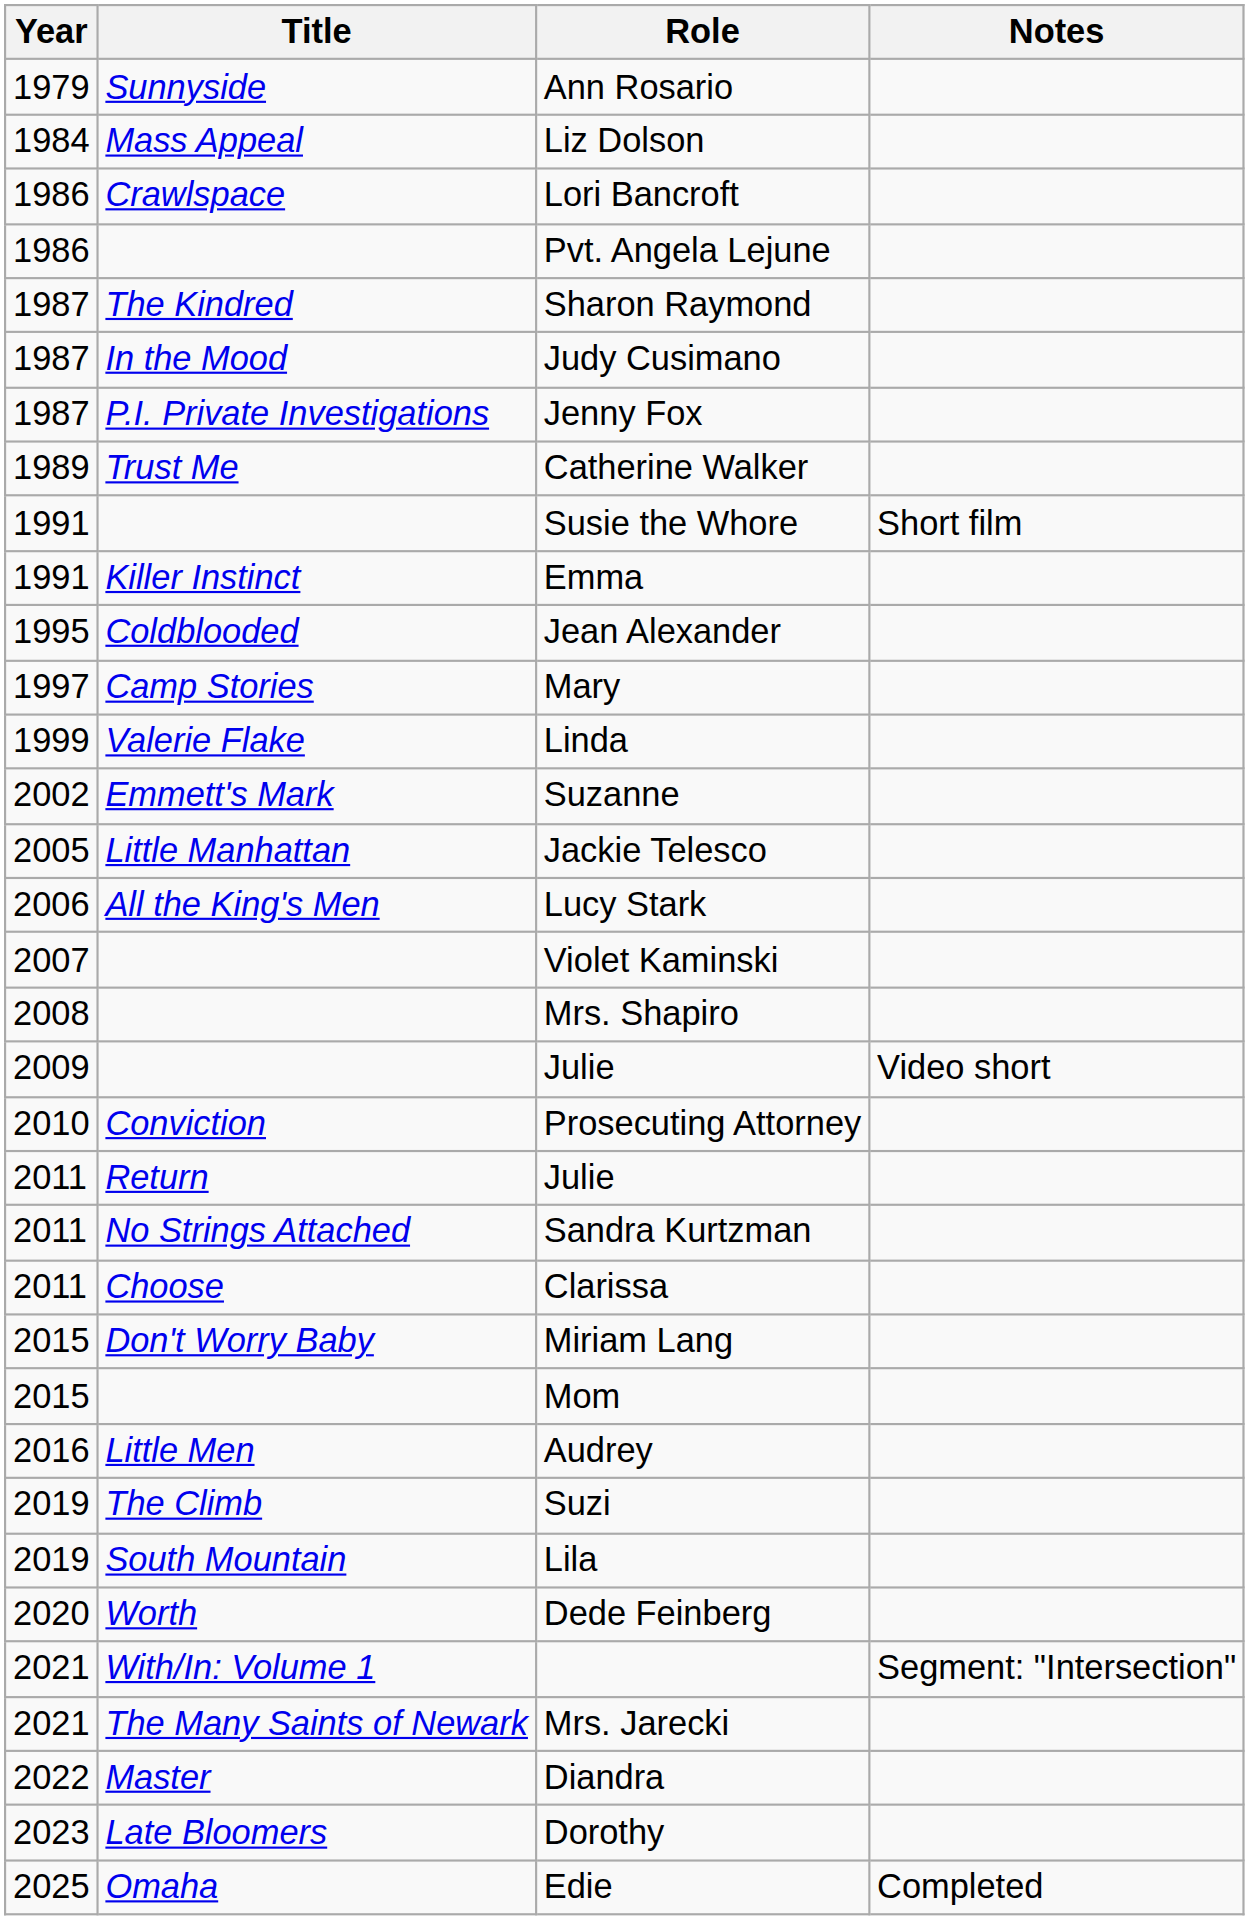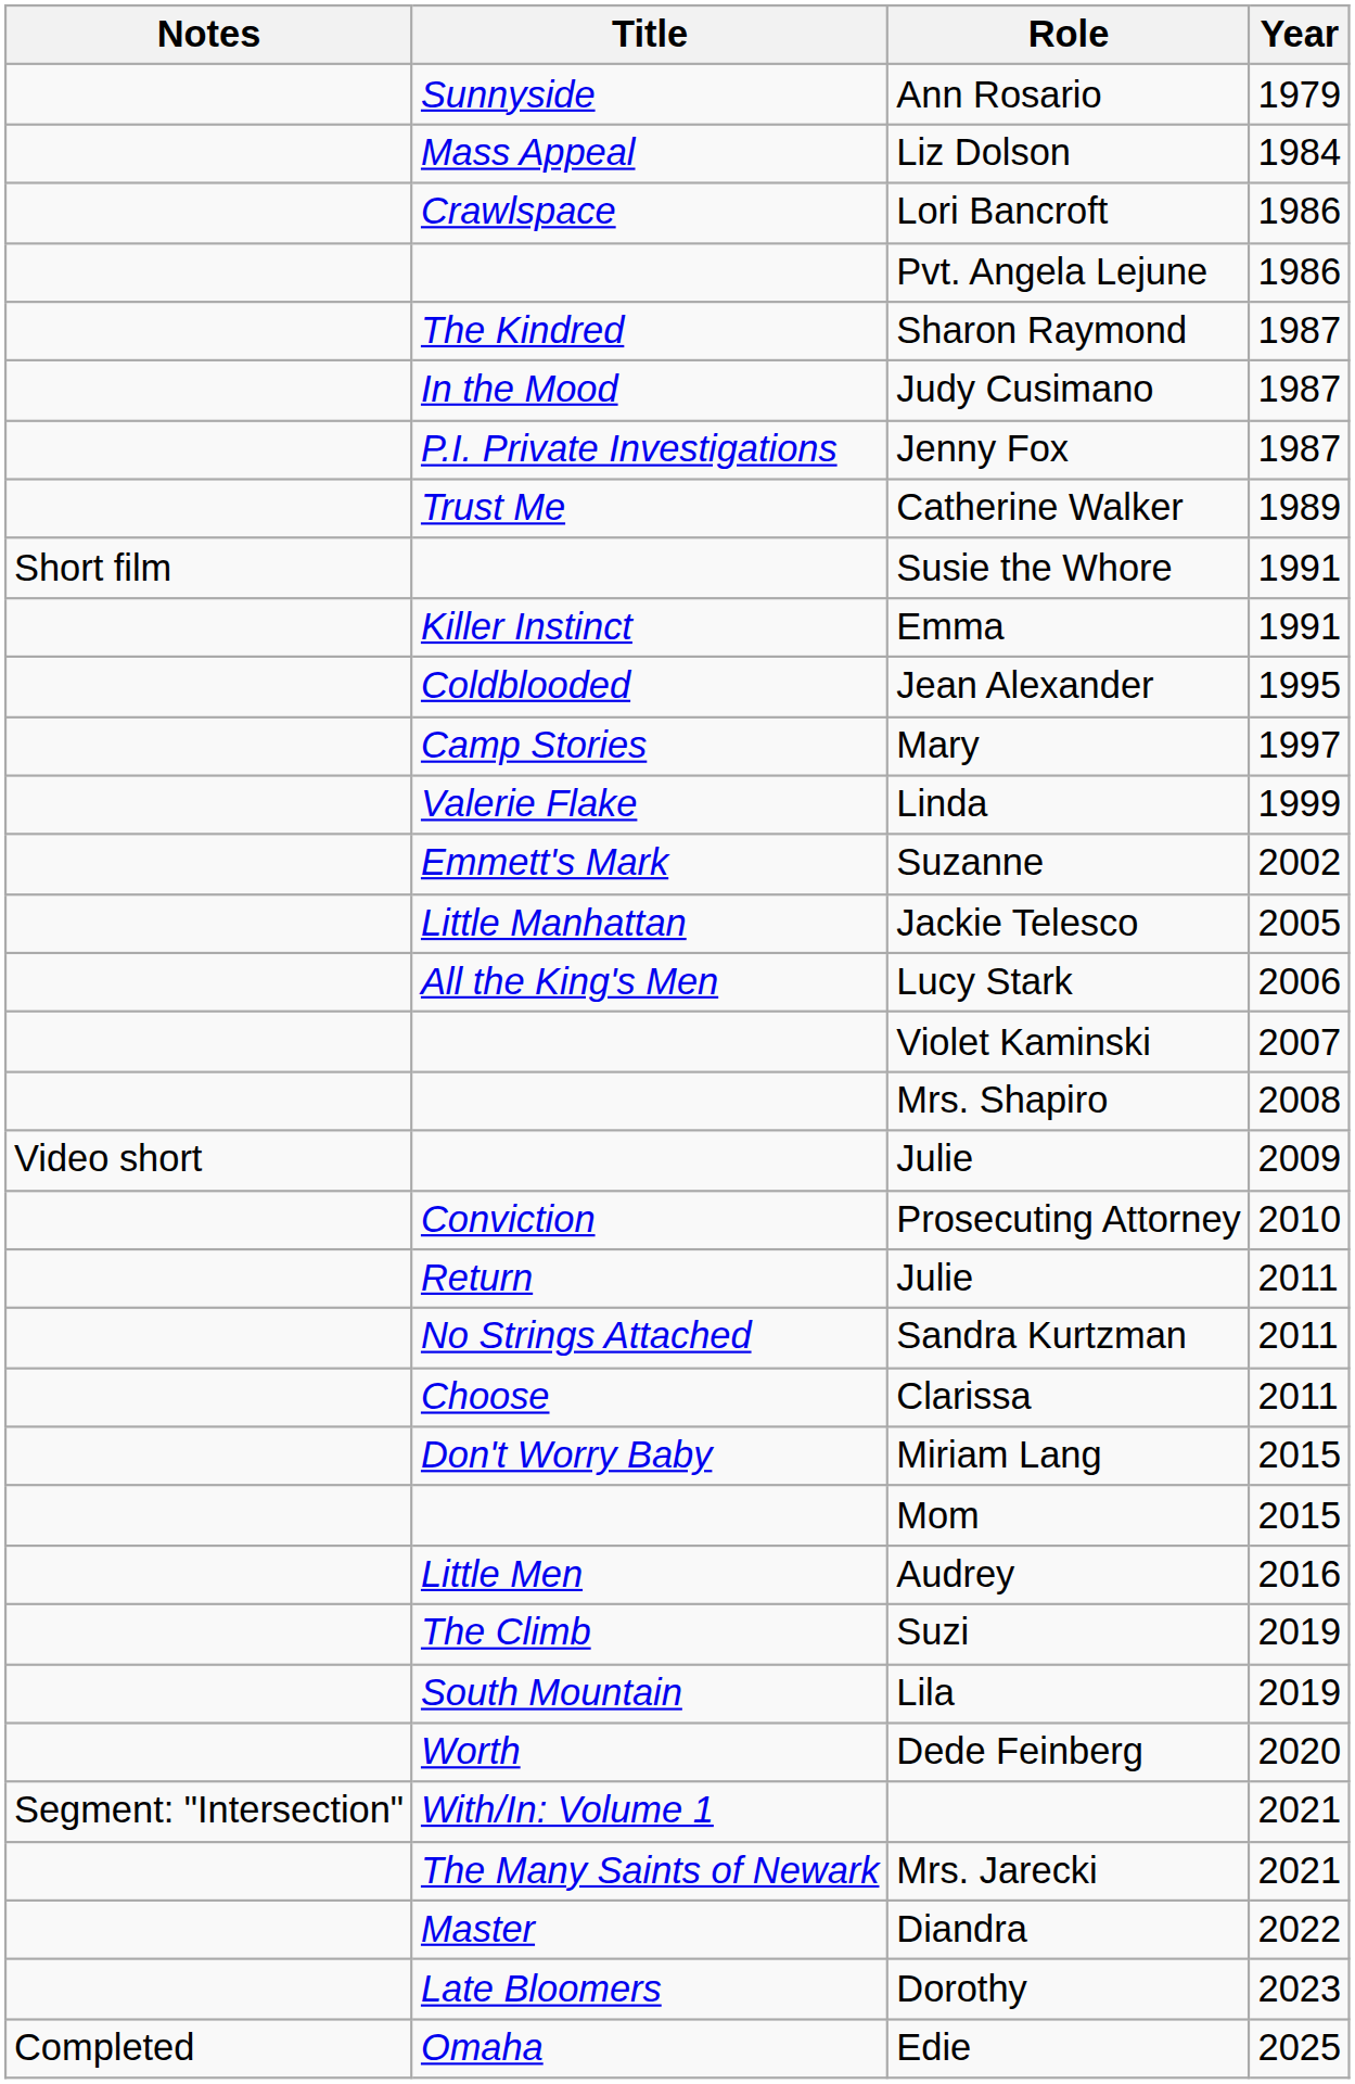 <table class="wikitable sortable">
 <tr>
-<th>Year</th>
+<th class="unsortable">Notes</th>
 <th>Title</th>
 <th>Role</th>
-<th class="unsortable">Notes</th>
+<th>Year</th>
 </tr>
 <tr>
-<td>1979</td>
+<td></td>
 <td><em><a href='#'>Sunnyside</a></em></td>
 <td>Ann Rosario</td>
-<td></td>
+<td>1979</td>
 </tr>
 <tr>
-<td>1984</td>
+<td></td>
 <td><em><a href='#'>Mass Appeal</a></em></td>
 <td>Liz Dolson</td>
-<td></td>
+<td>1984</td>
 </tr>
 <tr>
-<td>1986</td>
+<td></td>
 <td><em><a href='#'>Crawlspace</a></em></td>
 <td>Lori Bancroft</td>
-<td></td>
+<td>1986</td>
 </tr>
 <tr>
-<td>1986</td>
+<td></td>
 <td><em></em></td>
 <td>Pvt. Angela Lejune</td>
-<td></td>
+<td>1986</td>
 </tr>
 <tr>
-<td>1987</td>
+<td></td>
 <td><em><a href='#'>The Kindred</a></em></td>
 <td>Sharon Raymond</td>
-<td></td>
+<td>1987</td>
 </tr>
 <tr>
-<td>1987</td>
+<td></td>
 <td><em><a href='#'>In the Mood</a></em></td>
 <td>Judy Cusimano</td>
-<td></td>
+<td>1987</td>
 </tr>
 <tr>
-<td>1987</td>
+<td></td>
 <td><em><a href='#'>P.I. Private Investigations</a></em></td>
 <td>Jenny Fox</td>
-<td></td>
+<td>1987</td>
 </tr>
 <tr>
-<td>1989</td>
+<td></td>
 <td><em><a href='#'>Trust Me</a></em></td>
 <td>Catherine Walker</td>
-<td></td>
+<td>1989</td>
 </tr>
 <tr>
-<td>1991</td>
+<td>Short film</td>
 <td><em></em></td>
 <td>Susie the Whore</td>
-<td>Short film</td>
+<td>1991</td>
 </tr>
 <tr>
-<td>1991</td>
+<td></td>
 <td><em><a href='#'>Killer Instinct</a></em></td>
 <td>Emma</td>
-<td></td>
+<td>1991</td>
 </tr>
 <tr>
-<td>1995</td>
+<td></td>
 <td><em><a href='#'>Coldblooded</a></em></td>
 <td>Jean Alexander</td>
-<td></td>
+<td>1995</td>
 </tr>
 <tr>
-<td>1997</td>
+<td></td>
 <td><em><a href='#'>Camp Stories</a></em></td>
 <td>Mary</td>
-<td></td>
+<td>1997</td>
 </tr>
 <tr>
-<td>1999</td>
+<td></td>
 <td><em><a href='#'>Valerie Flake</a></em></td>
 <td>Linda</td>
-<td></td>
+<td>1999</td>
 </tr>
 <tr>
-<td>2002</td>
+<td></td>
 <td><em><a href='#'>Emmett's Mark</a></em></td>
 <td>Suzanne</td>
-<td></td>
+<td>2002</td>
 </tr>
 <tr>
-<td>2005</td>
+<td></td>
 <td><em><a href='#'>Little Manhattan</a></em></td>
 <td>Jackie Telesco</td>
-<td></td>
+<td>2005</td>
 </tr>
 <tr>
-<td>2006</td>
+<td></td>
 <td><em><a href='#'>All the King's Men</a></em></td>
 <td>Lucy Stark</td>
-<td></td>
+<td>2006</td>
 </tr>
 <tr>
-<td>2007</td>
+<td></td>
 <td><em></em></td>
 <td>Violet Kaminski</td>
-<td></td>
+<td>2007</td>
 </tr>
 <tr>
-<td>2008</td>
+<td></td>
 <td><em></em></td>
 <td>Mrs. Shapiro</td>
-<td></td>
+<td>2008</td>
 </tr>
 <tr>
-<td>2009</td>
+<td>Video short</td>
 <td><em></em></td>
 <td>Julie</td>
-<td>Video short</td>
+<td>2009</td>
 </tr>
 <tr>
-<td>2010</td>
+<td></td>
 <td><em><a href='#'>Conviction</a></em></td>
 <td>Prosecuting Attorney</td>
-<td></td>
+<td>2010</td>
 </tr>
 <tr>
-<td>2011</td>
+<td></td>
 <td><em><a href='#'>Return</a></em></td>
 <td>Julie</td>
-<td></td>
+<td>2011</td>
 </tr>
 <tr>
-<td>2011</td>
+<td></td>
 <td><em><a href='#'>No Strings Attached</a></em></td>
 <td>Sandra Kurtzman</td>
-<td></td>
+<td>2011</td>
 </tr>
 <tr>
-<td>2011</td>
+<td></td>
 <td><em><a href='#'>Choose</a></em></td>
 <td>Clarissa</td>
-<td></td>
+<td>2011</td>
 </tr>
 <tr>
-<td>2015</td>
+<td></td>
 <td><em><a href='#'>Don't Worry Baby</a></em></td>
 <td>Miriam Lang</td>
-<td></td>
+<td>2015</td>
 </tr>
 <tr>
-<td>2015</td>
+<td></td>
 <td><em></em></td>
 <td>Mom</td>
-<td></td>
+<td>2015</td>
 </tr>
 <tr>
-<td>2016</td>
+<td></td>
 <td><em><a href='#'>Little Men</a></em></td>
 <td>Audrey</td>
-<td></td>
+<td>2016</td>
 </tr>
 <tr>
-<td>2019</td>
+<td></td>
 <td><em><a href='#'>The Climb</a></em></td>
 <td>Suzi</td>
-<td></td>
+<td>2019</td>
 </tr>
 <tr>
-<td>2019</td>
+<td></td>
 <td><em><a href='#'>South Mountain</a></em></td>
 <td>Lila</td>
-<td></td>
+<td>2019</td>
 </tr>
 <tr>
-<td>2020</td>
+<td></td>
 <td><em><a href='#'>Worth</a></em></td>
 <td>Dede Feinberg</td>
-<td></td>
+<td>2020</td>
 </tr>
 <tr>
-<td>2021</td>
+<td>Segment: "Intersection"</td>
 <td><em><a href='#'>With/In: Volume 1</a></em></td>
 <td></td>
-<td>Segment: "Intersection"</td>
+<td>2021</td>
 </tr>
 <tr>
-<td>2021</td>
+<td></td>
 <td><em><a href='#'>The Many Saints of Newark</a></em></td>
 <td>Mrs. Jarecki</td>
-<td></td>
+<td>2021</td>
 </tr>
 <tr>
-<td>2022</td>
+<td></td>
 <td><em><a href='#'>Master</a></em></td>
 <td>Diandra</td>
-<td></td>
+<td>2022</td>
 </tr>
 <tr>
-<td>2023</td>
+<td></td>
 <td><em><a href='#'>Late Bloomers</a></em></td>
 <td>Dorothy</td>
-<td></td>
+<td>2023</td>
 </tr>
 <tr>
-<td>2025</td>
+<td>Completed</td>
 <td><em><a href='#'>Omaha</a></em></td>
 <td>Edie</td>
-<td>Completed</td>
+<td>2025</td>
 </tr>
 </table>
